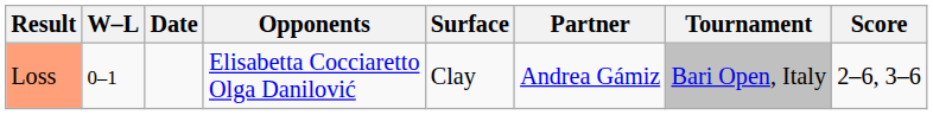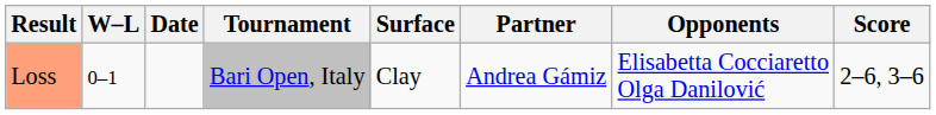 <table class="sortable wikitable">
 <tr>
 <th>Result</th>
 <th class="unsortable">W–L</th>
 <th>Date</th>
-<th>Opponents</th>
+<th>Tournament</th>
 <th>Surface</th>
 <th>Partner</th>
-<th>Tournament</th>
+<th>Opponents</th>
 <th class="unsortable">Score</th>
 </tr>
 <tr>
 <td style="background:#ffa07a;">Loss</td>
 <td><small>0–1</small></td>
 <td><a href='#'></a></td>
-<td> <a href='#'>Elisabetta Cocciaretto</a> <br>  <a href='#'>Olga Danilović</a></td>
+<td bgcolor=silver><a href='#'>Bari Open</a>, Italy</td>
 <td>Clay</td>
 <td> <a href='#'>Andrea Gámiz</a></td>
-<td bgcolor=silver><a href='#'>Bari Open</a>, Italy</td>
+<td> <a href='#'>Elisabetta Cocciaretto</a> <br>  <a href='#'>Olga Danilović</a></td>
 <td>2–6, 3–6</td>
 </tr>
 </table>
